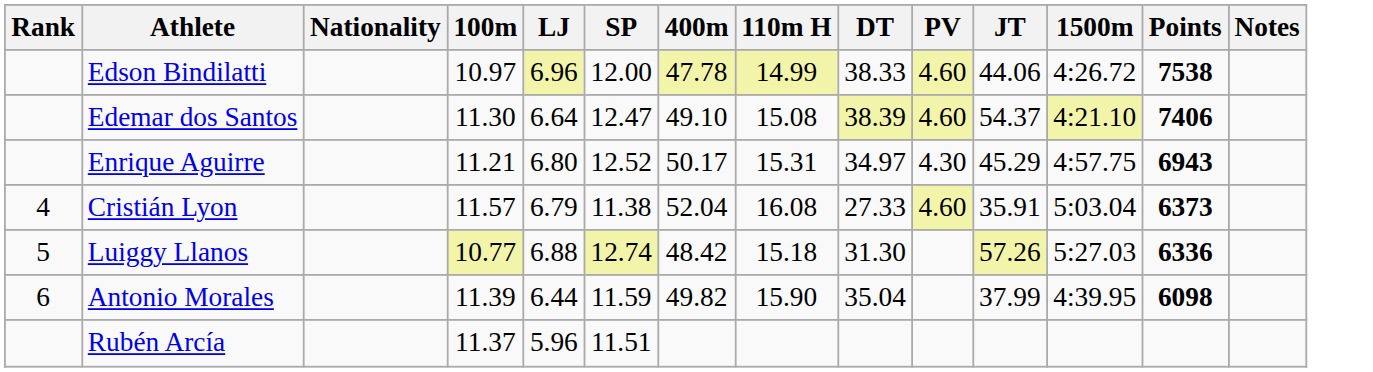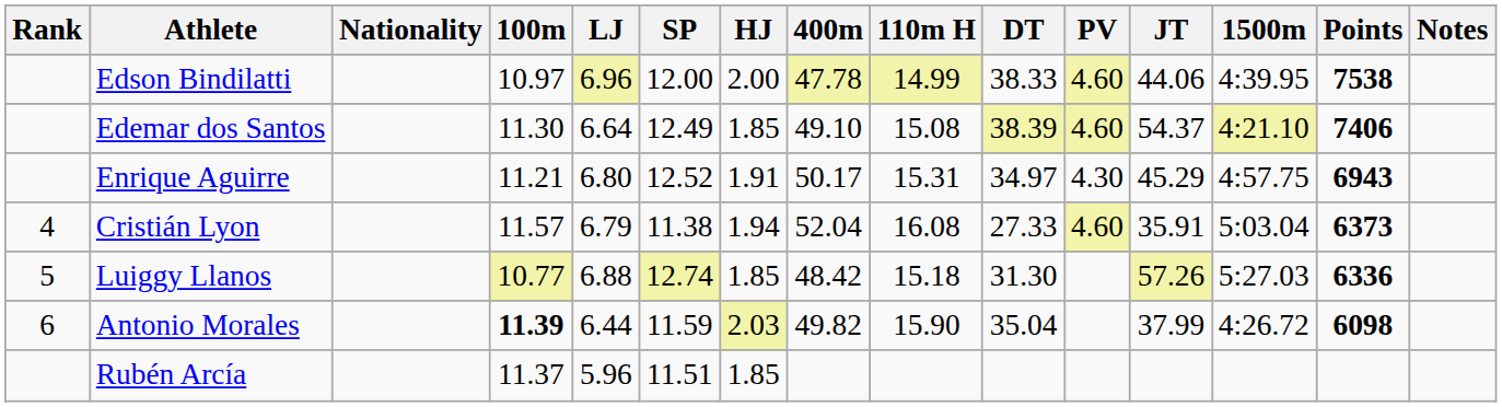 <table class="wikitable sortable" style=" text-align:center;font-size:95%">
 <tr>
 <th>Rank</th>
 <th>Athlete</th>
 <th>Nationality</th>
 <th>100m</th>
 <th>LJ</th>
 <th>SP</th>
+<th>HJ</th>
 <th>400m</th>
 <th>110m H</th>
 <th>DT</th>
 <th>PV</th>
 <th>JT</th>
 <th>1500m</th>
 <th>Points</th>
 <th>Notes</th>
 </tr>
 <tr>
 <td></td>
 <td align=left><a href='#'>Edson Bindilatti</a></td>
 <td align=left></td>
 <td>10.97</td>
 <td bgcolor=#F2F5A9>6.96</td>
 <td>12.00</td>
+<td>2.00</td>
 <td bgcolor=#F2F5A9>47.78</td>
 <td bgcolor=#F2F5A9>14.99</td>
 <td>38.33</td>
 <td bgcolor=#F2F5A9>4.60</td>
 <td>44.06</td>
-<td>4:26.72</td>
+<td>4:39.95</td>
 <td><strong>7538</strong></td>
 <td></td>
 </tr>
 <tr>
 <td></td>
 <td align=left><a href='#'>Edemar dos Santos</a></td>
 <td align=left></td>
 <td>11.30</td>
 <td>6.64</td>
-<td>12.47</td>
+<td>12.49</td>
+<td>1.85</td>
 <td>49.10</td>
 <td>15.08</td>
 <td bgcolor=#F2F5A9>38.39</td>
 <td bgcolor=#F2F5A9>4.60</td>
 <td>54.37</td>
 <td bgcolor=#F2F5A9>4:21.10</td>
 <td><strong>7406</strong></td>
 <td></td>
 </tr>
 <tr>
 <td></td>
 <td align=left><a href='#'>Enrique Aguirre</a></td>
 <td align=left></td>
 <td>11.21</td>
 <td>6.80</td>
 <td>12.52</td>
+<td>1.91</td>
 <td>50.17</td>
 <td>15.31</td>
 <td>34.97</td>
 <td>4.30</td>
 <td>45.29</td>
 <td>4:57.75</td>
 <td><strong>6943</strong></td>
 <td></td>
 </tr>
 <tr>
 <td>4</td>
 <td align=left><a href='#'>Cristián Lyon</a></td>
 <td align=left></td>
 <td>11.57</td>
 <td>6.79</td>
 <td>11.38</td>
+<td>1.94</td>
 <td>52.04</td>
 <td>16.08</td>
 <td>27.33</td>
 <td bgcolor=#F2F5A9>4.60</td>
 <td>35.91</td>
 <td>5:03.04</td>
 <td><strong>6373</strong></td>
 <td></td>
 </tr>
 <tr>
 <td>5</td>
 <td align=left><a href='#'>Luiggy Llanos</a></td>
 <td align=left></td>
 <td bgcolor=#F2F5A9>10.77</td>
 <td>6.88</td>
 <td bgcolor=#F2F5A9>12.74</td>
+<td>1.85</td>
 <td>48.42</td>
 <td>15.18</td>
 <td>31.30</td>
 <td></td>
 <td bgcolor=#F2F5A9>57.26</td>
 <td>5:27.03</td>
 <td><strong>6336</strong></td>
 <td></td>
 </tr>
 <tr>
 <td>6</td>
 <td align=left><a href='#'>Antonio Morales</a></td>
 <td align=left></td>
-<td>11.39</td>
+<td><strong>11.39</strong></td>
 <td>6.44</td>
 <td>11.59</td>
+<td bgcolor=#F2F5A9>2.03</td>
 <td>49.82</td>
 <td>15.90</td>
 <td>35.04</td>
 <td></td>
 <td>37.99</td>
-<td>4:39.95</td>
+<td>4:26.72</td>
 <td><strong>6098</strong></td>
 <td></td>
 </tr>
 <tr>
 <td></td>
 <td align=left><a href='#'>Rubén Arcía</a></td>
 <td align=left></td>
 <td>11.37</td>
 <td>5.96</td>
 <td>11.51</td>
+<td>1.85</td>
 <td></td>
 <td></td>
 <td></td>
 <td></td>
 <td></td>
 <td></td>
 <td><strong></strong></td>
 <td></td>
 </tr>
 </table>
